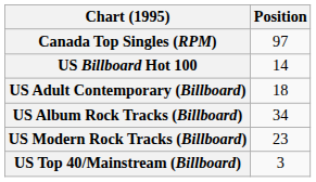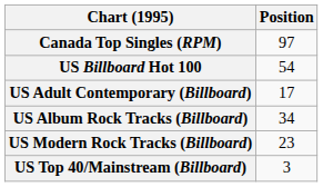 <table class="wikitable sortable plainrowheaders" style="text-align:center">
 <tr>
 <th>Chart (1995)</th>
 <th>Position</th>
 </tr>
 <tr>
 <th scope="row">Canada Top Singles (<em>RPM</em>)</th>
 <td>97</td>
 </tr>
 <tr>
 <th scope="row">US <em>Billboard</em> Hot 100</th>
-<td>14</td>
+<td>54</td>
 </tr>
 <tr>
 <th scope="row">US Adult Contemporary (<em>Billboard</em>)</th>
-<td>18</td>
+<td>17</td>
 </tr>
 <tr>
 <th scope="row">US Album Rock Tracks (<em>Billboard</em>)</th>
 <td>34</td>
 </tr>
 <tr>
 <th scope="row">US Modern Rock Tracks (<em>Billboard</em>)</th>
 <td>23</td>
 </tr>
 <tr>
 <th scope="row">US Top 40/Mainstream (<em>Billboard</em>)</th>
 <td>3</td>
 </tr>
 </table>
